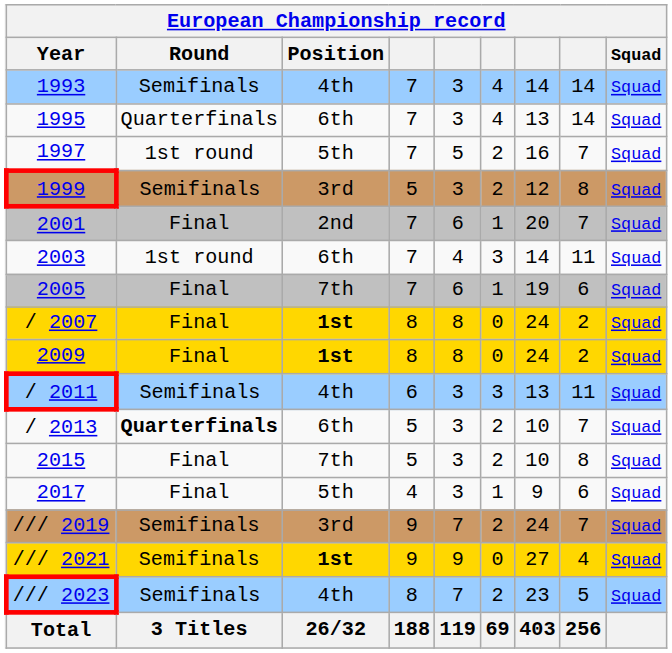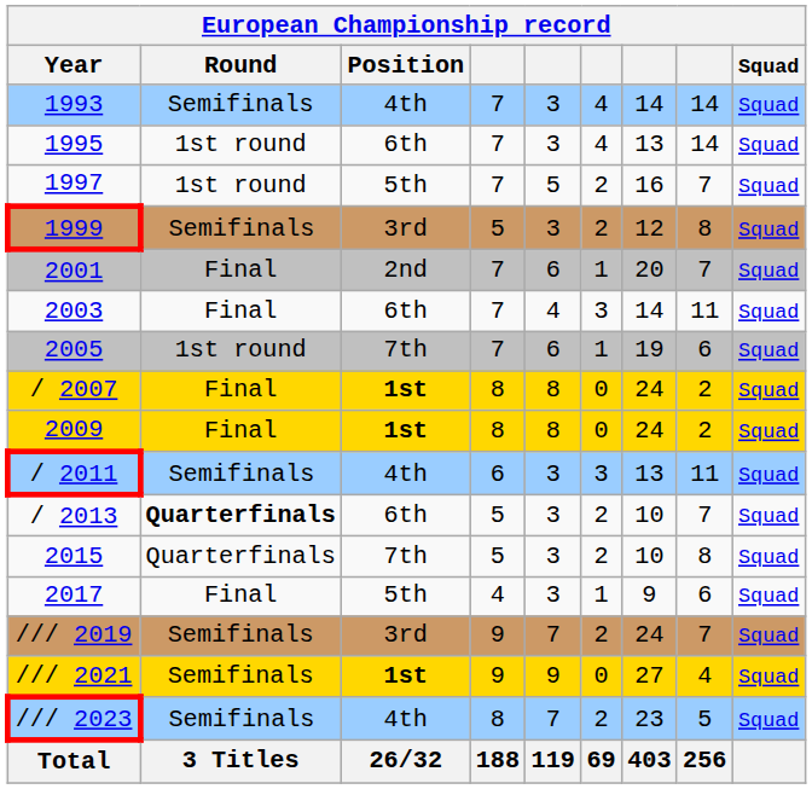 <table class="wikitable" style="text-align: center;">
 <tr>
 <th colspan=9><a href='#'>European Championship record</a></th>
 </tr>
 <tr>
 <th>Year</th>
 <th>Round</th>
 <th>Position</th>
 <th></th>
 <th></th>
 <th></th>
 <th></th>
 <th></th>
 <th><small>Squad</small></th>
 </tr>
 <tr bgcolor=#9acdff>
 <td> <a href='#'>1993</a></td>
 <td>Semifinals</td>
 <td>4th</td>
 <td>7</td>
 <td>3</td>
 <td>4</td>
 <td>14</td>
 <td>14</td>
 <td><small><a href='#'>Squad</a></small></td>
 </tr>
 <tr>
 <td> <a href='#'>1995</a></td>
-<td>Quarterfinals</td>
+<td>1st round</td>
 <td>6th</td>
 <td>7</td>
 <td>3</td>
 <td>4</td>
 <td>13</td>
 <td>14</td>
 <td><small><a href='#'>Squad</a></small></td>
 </tr>
 <tr>
 <td> <a href='#'>1997</a></td>
 <td>1st round</td>
 <td>5th</td>
 <td>7</td>
 <td>5</td>
 <td>2</td>
 <td>16</td>
 <td>7</td>
 <td><small><a href='#'>Squad</a></small></td>
 </tr>
 <tr bgcolor=cc9966>
 <td style="border: 3px solid red"> <a href='#'>1999</a></td>
 <td>Semifinals</td>
 <td>3rd</td>
 <td>5</td>
 <td>3</td>
 <td>2</td>
 <td>12</td>
 <td>8</td>
 <td><small><a href='#'>Squad</a></small></td>
 </tr>
 <tr bgcolor=silver>
 <td> <a href='#'>2001</a></td>
 <td>Final</td>
 <td>2nd</td>
 <td>7</td>
 <td>6</td>
 <td>1</td>
 <td>20</td>
 <td>7</td>
 <td><small><a href='#'>Squad</a></small></td>
 </tr>
 <tr>
 <td> <a href='#'>2003</a></td>
-<td>1st round</td>
+<td>Final</td>
 <td>6th</td>
 <td>7</td>
 <td>4</td>
 <td>3</td>
 <td>14</td>
 <td>11</td>
 <td><small><a href='#'>Squad</a></small></td>
 </tr>
 <tr bgcolor=silver>
 <td> <a href='#'>2005</a></td>
-<td>Final</td>
+<td>1st round</td>
 <td>7th</td>
 <td>7</td>
 <td>6</td>
 <td>1</td>
 <td>19</td>
 <td>6</td>
 <td><small><a href='#'>Squad</a></small></td>
 </tr>
 <tr bgcolor=gold>
 <td>/ <a href='#'>2007</a></td>
 <td>Final</td>
 <td><strong>1st</strong></td>
 <td>8</td>
 <td>8</td>
 <td>0</td>
 <td>24</td>
 <td>2</td>
 <td><small><a href='#'>Squad</a></small></td>
 </tr>
 <tr bgcolor=gold>
 <td> <a href='#'>2009</a></td>
 <td>Final</td>
 <td><strong>1st</strong></td>
 <td>8</td>
 <td>8</td>
 <td>0</td>
 <td>24</td>
 <td>2</td>
 <td><small><a href='#'>Squad</a></small></td>
 </tr>
 <tr bgcolor=#9acdff>
 <td style="border: 3px solid red">/ <a href='#'>2011</a></td>
 <td>Semifinals</td>
 <td>4th</td>
 <td>6</td>
 <td>3</td>
 <td>3</td>
 <td>13</td>
 <td>11</td>
 <td><small><a href='#'>Squad</a></small></td>
 </tr>
 <tr>
 <td>/ <a href='#'>2013</a></td>
 <td><strong>Quarterfinals</strong></td>
 <td>6th</td>
 <td>5</td>
 <td>3</td>
 <td>2</td>
 <td>10</td>
 <td>7</td>
 <td><small><a href='#'>Squad</a></small></td>
 </tr>
 <tr>
 <td> <a href='#'>2015</a></td>
-<td>Final</td>
+<td>Quarterfinals</td>
 <td>7th</td>
 <td>5</td>
 <td>3</td>
 <td>2</td>
 <td>10</td>
 <td>8</td>
 <td><small><a href='#'>Squad</a></small></td>
 </tr>
 <tr>
 <td> <a href='#'>2017</a></td>
 <td>Final</td>
 <td>5th</td>
 <td>4</td>
 <td>3</td>
 <td>1</td>
 <td>9</td>
 <td>6</td>
 <td><small><a href='#'>Squad</a></small></td>
 </tr>
 <tr bgcolor=cc9966>
 <td>/// <a href='#'>2019</a></td>
 <td>Semifinals</td>
 <td>3rd</td>
 <td>9</td>
 <td>7</td>
 <td>2</td>
 <td>24</td>
 <td>7</td>
 <td><small><a href='#'>Squad</a></small></td>
 </tr>
 <tr bgcolor="gold">
 <td>/// <a href='#'>2021</a></td>
 <td>Semifinals</td>
 <td><strong>1st</strong></td>
 <td>9</td>
 <td>9</td>
 <td>0</td>
 <td>27</td>
 <td>4</td>
 <td><small><a href='#'>Squad</a></small></td>
 </tr>
 <tr bgcolor=#9acdff>
 <td style="border: 3px solid red">/// <a href='#'>2023</a></td>
 <td>Semifinals</td>
 <td>4th</td>
 <td>8</td>
 <td>7</td>
 <td>2</td>
 <td>23</td>
 <td>5</td>
 <td><small><a href='#'>Squad</a></small></td>
 </tr>
 <tr>
 <th>Total</th>
 <th>3 Titles</th>
 <th>26/32</th>
 <th>188</th>
 <th>119</th>
 <th>69</th>
 <th>403</th>
 <th>256</th>
 <th></th>
 </tr>
 </table>
